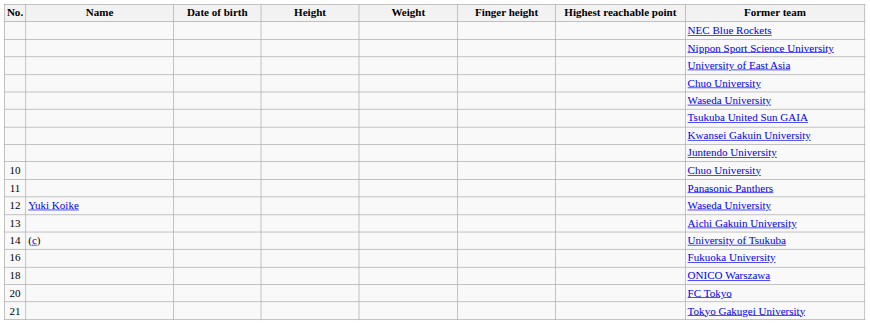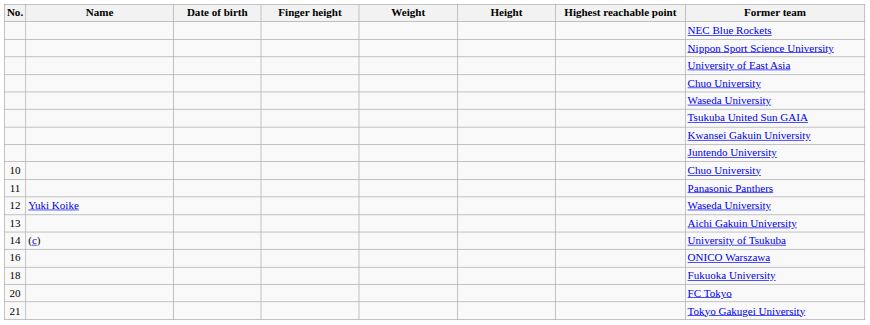 <table class="wikitable sortable" style="font-size:100%; text-align:center;">
 <tr>
 <th>No.</th>
 <th style="width:14em">Name</th>
 <th style="width:8em">Date of birth</th>
+<th style="width:9em">Finger height</th>
+<th style="width:9em">Weight</th>
 <th style="width:9em">Height</th>
-<th style="width:9em">Weight</th>
-<th style="width:9em">Finger height</th>
 <th style="width:12em">Highest reachable point</th>
 <th style="width:17em">Former team</th>
 </tr>
 <tr>
 <td></td>
 <td align=left></td>
 <td align=right></td>
 <td></td>
 <td></td>
 <td></td>
 <td></td>
 <td align=left> <a href='#'>NEC Blue Rockets</a></td>
 </tr>
 <tr>
 <td></td>
 <td align=left></td>
 <td align=right></td>
 <td></td>
 <td></td>
 <td></td>
 <td></td>
 <td align=left> <a href='#'>Nippon Sport Science University</a></td>
 </tr>
 <tr>
 <td></td>
 <td align=left></td>
 <td align=right></td>
 <td></td>
 <td></td>
 <td></td>
 <td></td>
 <td align=left> <a href='#'>University of East Asia</a></td>
 </tr>
 <tr>
 <td></td>
 <td align=left></td>
 <td align=right></td>
 <td></td>
 <td></td>
 <td></td>
 <td></td>
 <td align=left> <a href='#'>Chuo University</a></td>
 </tr>
 <tr>
 <td></td>
 <td align=left></td>
 <td align=right></td>
 <td></td>
 <td></td>
 <td></td>
 <td></td>
 <td align=left> <a href='#'>Waseda University</a></td>
 </tr>
 <tr>
 <td></td>
 <td align=left></td>
 <td align=right></td>
 <td></td>
 <td></td>
 <td></td>
 <td></td>
 <td align=left> <a href='#'>Tsukuba United Sun GAIA</a></td>
 </tr>
 <tr>
 <td></td>
 <td align=left></td>
 <td align=right></td>
 <td></td>
 <td></td>
 <td></td>
 <td></td>
 <td align=left> <a href='#'>Kwansei Gakuin University</a></td>
 </tr>
 <tr>
 <td></td>
 <td align=left></td>
 <td align=right></td>
 <td></td>
 <td></td>
 <td></td>
 <td></td>
 <td align=left> <a href='#'>Juntendo University</a></td>
 </tr>
 <tr>
 <td>10</td>
 <td align=left></td>
 <td align=right></td>
 <td></td>
 <td></td>
 <td></td>
 <td></td>
 <td align=left> <a href='#'>Chuo University</a></td>
 </tr>
 <tr>
 <td>11</td>
 <td align=left></td>
 <td align=right></td>
 <td></td>
 <td></td>
 <td></td>
 <td></td>
 <td align=left> <a href='#'>Panasonic Panthers</a></td>
 </tr>
 <tr>
 <td>12</td>
 <td align=left><a href='#'>Yuki Koike</a></td>
 <td align=right></td>
 <td></td>
 <td></td>
 <td></td>
 <td></td>
 <td align=left> <a href='#'>Waseda University</a></td>
 </tr>
 <tr>
 <td>13</td>
 <td align=left></td>
 <td align=right></td>
 <td></td>
 <td></td>
 <td></td>
 <td></td>
 <td align=left> <a href='#'>Aichi Gakuin University</a></td>
 </tr>
 <tr>
 <td>14</td>
 <td align=left> (<a href='#'>c</a>)</td>
 <td align=right></td>
 <td></td>
 <td></td>
 <td></td>
 <td></td>
 <td align=left> <a href='#'>University of Tsukuba</a></td>
 </tr>
 <tr>
 <td>16</td>
 <td align=left></td>
 <td align=right></td>
 <td></td>
 <td></td>
 <td></td>
 <td></td>
-<td align=left> <a href='#'>Fukuoka University</a></td>
+<td align=left> <a href='#'>ONICO Warszawa</a></td>
 </tr>
 <tr>
 <td>18</td>
 <td align=left></td>
 <td align=right></td>
 <td></td>
 <td></td>
 <td></td>
 <td></td>
-<td align=left> <a href='#'>ONICO Warszawa</a></td>
+<td align=left> <a href='#'>Fukuoka University</a></td>
 </tr>
 <tr>
 <td>20</td>
 <td align=left></td>
 <td align=right></td>
 <td></td>
 <td></td>
 <td></td>
 <td></td>
 <td align=left> <a href='#'>FC Tokyo</a></td>
 </tr>
 <tr>
 <td>21</td>
 <td align=left></td>
 <td align=right></td>
 <td></td>
 <td></td>
 <td></td>
 <td></td>
 <td align=left> <a href='#'>Tokyo Gakugei University</a></td>
 </tr>
 </table>
